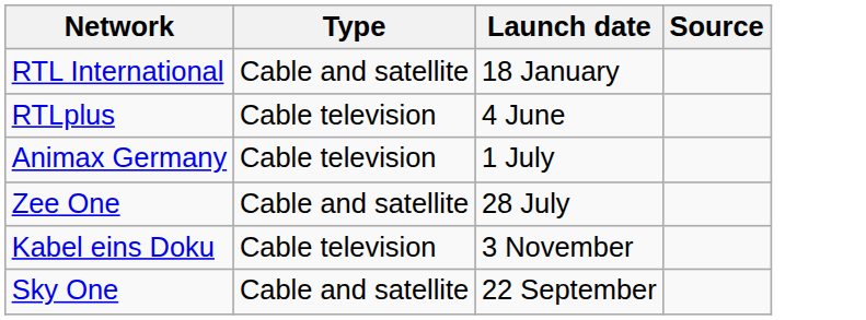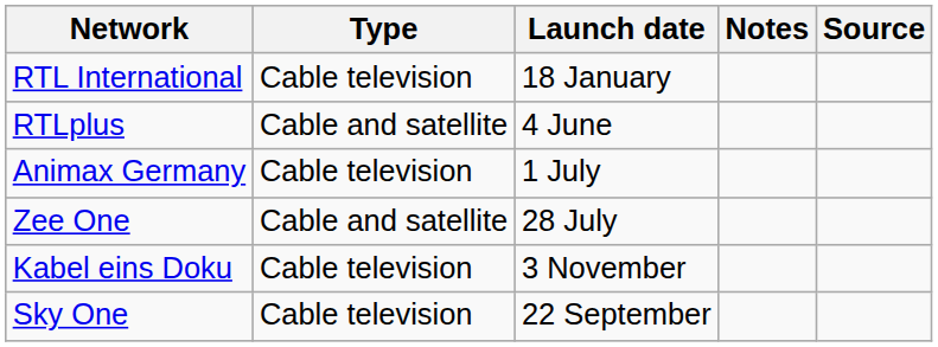 <table class="wikitable sortable">
 <tr>
 <th>Network</th>
 <th>Type</th>
 <th>Launch date</th>
+<th>Notes</th>
 <th>Source</th>
 </tr>
 <tr>
 <td><a href='#'>RTL International</a></td>
-<td>Cable and satellite</td>
+<td>Cable television</td>
 <td>18 January</td>
+<td></td>
 <td></td>
 </tr>
 <tr>
 <td><a href='#'>RTLplus</a></td>
-<td>Cable television</td>
+<td>Cable and satellite</td>
 <td>4 June</td>
+<td></td>
 <td></td>
 </tr>
 <tr>
 <td><a href='#'>Animax Germany</a></td>
 <td>Cable television</td>
 <td>1 July</td>
 <td></td>
+<td></td>
 </tr>
 <tr>
 <td><a href='#'>Zee One</a></td>
 <td>Cable and satellite</td>
 <td>28 July</td>
+<td></td>
 <td></td>
 </tr>
 <tr>
 <td><a href='#'>Kabel eins Doku</a></td>
 <td>Cable television</td>
 <td>3 November</td>
 <td></td>
+<td></td>
 </tr>
 <tr>
 <td><a href='#'>Sky One</a></td>
-<td>Cable and satellite</td>
+<td>Cable television</td>
 <td>22 September</td>
+<td></td>
 <td></td>
 </tr>
 </table>
